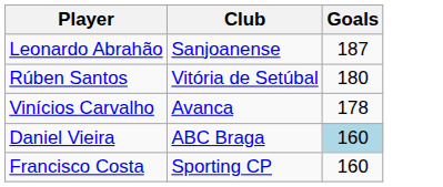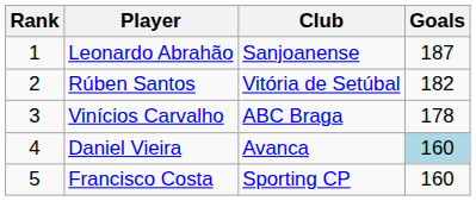 <table class="wikitable sortable" style="text-align: center;">
 <tr>
+<th>Rank</th>
 <th>Player</th>
 <th>Club</th>
 <th>Goals</th>
 </tr>
 <tr>
+<td>1</td>
 <td style="text-align: left;"> <a href='#'>Leonardo Abrahão</a></td>
 <td style="text-align: left;"><a href='#'>Sanjoanense</a></td>
 <td>187</td>
 </tr>
 <tr>
+<td>2</td>
 <td style="text-align: left;"> <a href='#'>Rúben Santos</a></td>
 <td style="text-align: left;"><a href='#'>Vitória de Setúbal</a></td>
-<td>180</td>
+<td>182</td>
 </tr>
 <tr>
+<td>3</td>
 <td style="text-align: left;"> <a href='#'>Vinícios Carvalho</a></td>
-<td style="text-align: left;"><a href='#'>Avanca</a></td>
+<td style="text-align: left;"><a href='#'>ABC Braga</a></td>
 <td>178</td>
 </tr>
 <tr>
+<td>4</td>
 <td style="text-align: left;"> <a href='#'>Daniel Vieira</a></td>
-<td style="text-align: left;"><a href='#'>ABC Braga</a></td>
+<td style="text-align: left;"><a href='#'>Avanca</a></td>
 <td style="background: lightblue;">160</td>
 </tr>
 <tr>
+<td>5</td>
 <td style="text-align: left;"> <a href='#'>Francisco Costa</a></td>
 <td style="text-align: left;"><a href='#'>Sporting CP</a></td>
 <td>160</td>
 </tr>
 </table>
